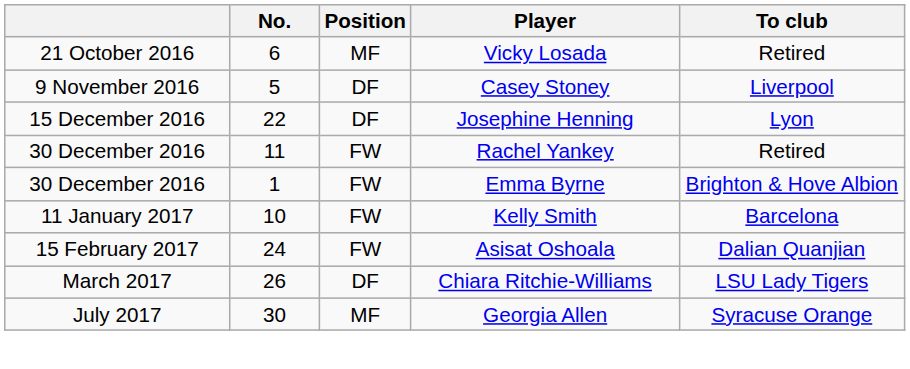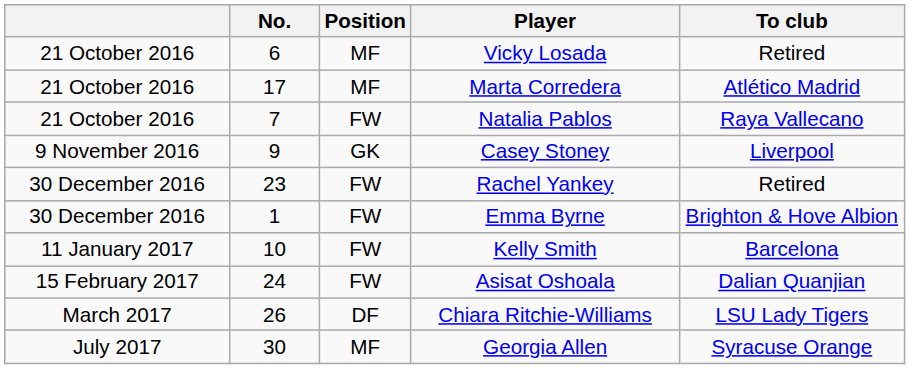 <table class="wikitable sortable" style="width:95%; text-align:center; font-size:85%; text-align:center;">
 <tr>
 <th width="25%"></th>
 <th width="10%">No.</th>
 <th width="10%">Position</th>
 <th>Player</th>
 <th width="25%">To club</th>
 </tr>
 <tr>
 <td>21 October 2016</td>
 <td>6</td>
 <td>MF</td>
 <td> <a href='#'>Vicky Losada</a></td>
 <td>Retired</td>
 </tr>
 <tr>
+<td>21 October 2016</td>
+<td>17</td>
+<td>MF</td>
+<td> <a href='#'>Marta Corredera</a></td>
+<td> <a href='#'>Atlético Madrid</a></td>
+</tr>
+<tr>
+<td>21 October 2016</td>
+<td>7</td>
+<td>FW</td>
+<td> <a href='#'>Natalia Pablos</a></td>
+<td> <a href='#'>Raya Vallecano</a></td>
+</tr>
+<tr>
 <td>9 November 2016</td>
-<td>5</td>
-<td>DF</td>
+<td>9</td>
+<td>GK</td>
 <td> <a href='#'>Casey Stoney</a></td>
 <td> <a href='#'>Liverpool</a></td>
 </tr>
 <tr>
-<td>15 December 2016</td>
-<td>22</td>
-<td>DF</td>
-<td> <a href='#'>Josephine Henning</a></td>
-<td> <a href='#'>Lyon</a></td>
-</tr>
-<tr>
 <td>30 December 2016</td>
-<td>11</td>
+<td>23</td>
 <td>FW</td>
 <td> <a href='#'>Rachel Yankey</a></td>
 <td>Retired</td>
 </tr>
 <tr>
 <td>30 December 2016</td>
 <td>1</td>
 <td>FW</td>
 <td> <a href='#'>Emma Byrne</a></td>
 <td> <a href='#'>Brighton & Hove Albion</a></td>
 </tr>
 <tr>
 <td>11 January 2017</td>
 <td>10</td>
 <td>FW</td>
 <td> <a href='#'>Kelly Smith</a></td>
 <td> <a href='#'>Barcelona</a></td>
 </tr>
 <tr>
 <td>15 February 2017</td>
 <td>24</td>
 <td>FW</td>
 <td> <a href='#'>Asisat Oshoala</a></td>
 <td> <a href='#'>Dalian Quanjian</a></td>
 </tr>
 <tr>
 <td>March 2017</td>
 <td>26</td>
 <td>DF</td>
 <td><em></em> <a href='#'>Chiara Ritchie-Williams</a></td>
 <td> <a href='#'>LSU Lady Tigers</a></td>
 </tr>
 <tr>
 <td>July 2017</td>
 <td>30</td>
 <td>MF</td>
 <td> <a href='#'>Georgia Allen</a></td>
 <td> <a href='#'>Syracuse Orange</a></td>
 </tr>
 </table>
